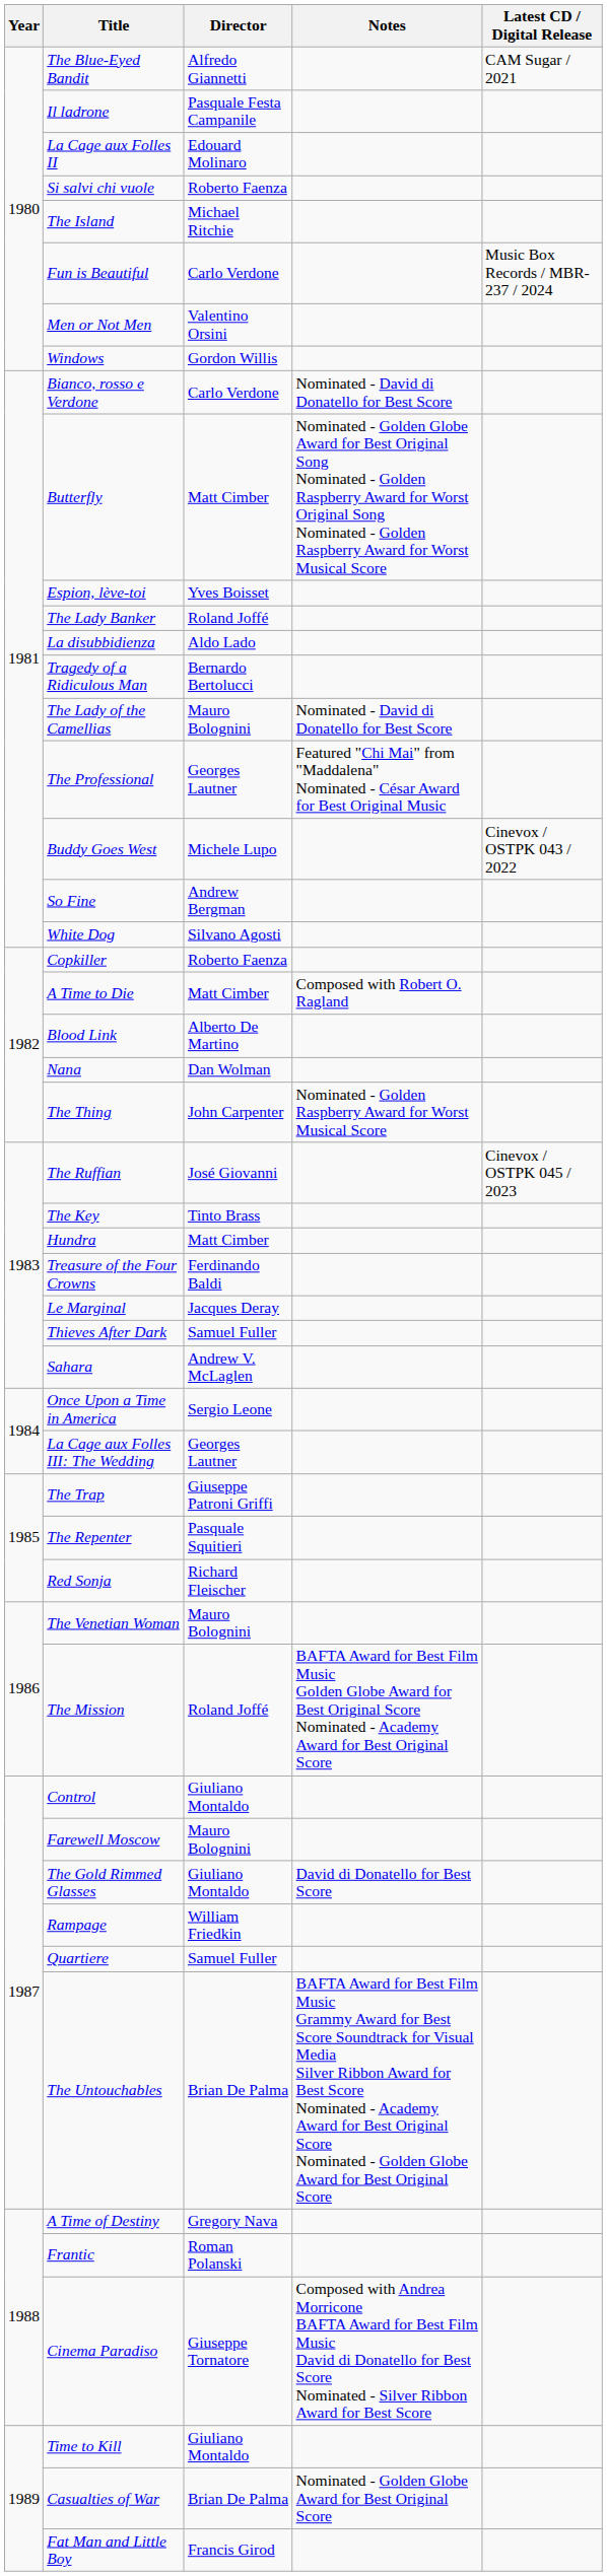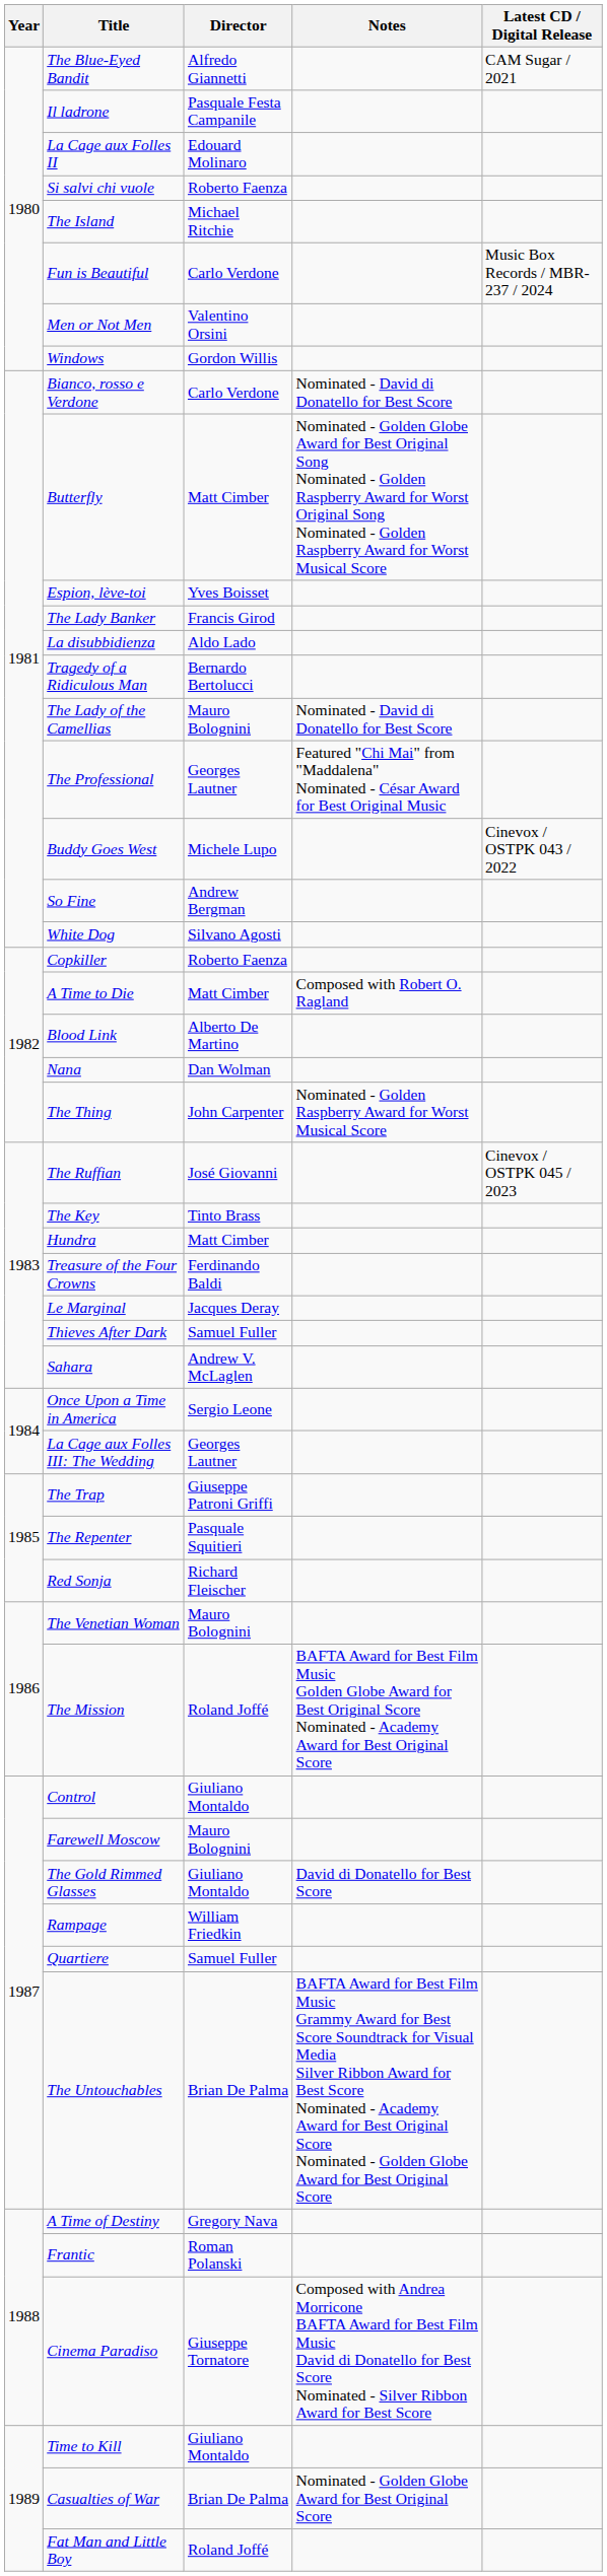 <table class="wikitable sortable">
 <tr>
 <th>Year</th>
 <th>Title</th>
 <th>Director</th>
 <th>Notes</th>
 <th>Latest CD / Digital Release</th>
 </tr>
 <tr>
 <td rowspan="8">1980</td>
 <td><em><a href='#'>The Blue-Eyed Bandit</a></em></td>
 <td><a href='#'>Alfredo Giannetti</a></td>
 <td></td>
 <td>CAM Sugar / 2021</td>
 </tr>
 <tr>
 <td><em><a href='#'>Il ladrone</a></em></td>
 <td><a href='#'>Pasquale Festa Campanile</a></td>
 <td></td>
 <td></td>
 </tr>
 <tr>
 <td><em><a href='#'>La Cage aux Folles II</a></em></td>
 <td><a href='#'>Edouard Molinaro</a></td>
 <td></td>
 <td></td>
 </tr>
 <tr>
 <td><em><a href='#'>Si salvi chi vuole</a></em></td>
 <td><a href='#'>Roberto Faenza</a></td>
 <td></td>
 <td></td>
 </tr>
 <tr>
 <td><em><a href='#'>The Island</a></em></td>
 <td><a href='#'>Michael Ritchie</a></td>
 <td></td>
 <td></td>
 </tr>
 <tr>
 <td><em><a href='#'>Fun is Beautiful</a></em></td>
 <td><a href='#'>Carlo Verdone</a></td>
 <td></td>
 <td>Music Box Records / MBR-237 / 2024</td>
 </tr>
 <tr>
 <td><em><a href='#'>Men or Not Men</a></em></td>
 <td><a href='#'>Valentino Orsini</a></td>
 <td></td>
 <td></td>
 </tr>
 <tr>
 <td><em><a href='#'>Windows</a></em></td>
 <td><a href='#'>Gordon Willis</a></td>
 <td></td>
 <td></td>
 </tr>
 <tr>
 <td rowspan="11">1981</td>
 <td><em><a href='#'>Bianco, rosso e Verdone</a></em></td>
 <td><a href='#'>Carlo Verdone</a></td>
 <td>Nominated - <a href='#'>David di Donatello for Best Score</a></td>
 <td></td>
 </tr>
 <tr>
 <td><em><a href='#'>Butterfly</a></em></td>
 <td><a href='#'>Matt Cimber</a></td>
 <td>Nominated - <a href='#'>Golden Globe Award for Best Original Song</a><br>Nominated - <a href='#'>Golden Raspberry Award for Worst Original Song</a><br>Nominated - <a href='#'>Golden Raspberry Award for Worst Musical Score</a></td>
 <td></td>
 </tr>
 <tr>
 <td><em><a href='#'>Espion, lève-toi</a></em></td>
 <td><a href='#'>Yves Boisset</a></td>
 <td></td>
 <td></td>
 </tr>
 <tr>
 <td><em><a href='#'>The Lady Banker</a></em></td>
-<td><a href='#'>Roland Joffé</a></td>
+<td><a href='#'>Francis Girod</a></td>
 <td></td>
 <td></td>
 </tr>
 <tr>
 <td><em><a href='#'>La disubbidienza</a></em></td>
 <td><a href='#'>Aldo Lado</a></td>
 <td></td>
 <td></td>
 </tr>
 <tr>
 <td><em><a href='#'>Tragedy of a Ridiculous Man</a></em></td>
 <td><a href='#'>Bernardo Bertolucci</a></td>
 <td></td>
 <td></td>
 </tr>
 <tr>
 <td><em><a href='#'>The Lady of the Camellias</a></em></td>
 <td><a href='#'>Mauro Bolognini</a></td>
 <td>Nominated - <a href='#'>David di Donatello for Best Score</a></td>
 <td></td>
 </tr>
 <tr>
 <td><em><a href='#'>The Professional</a></em></td>
 <td><a href='#'>Georges Lautner</a></td>
 <td>Featured "<a href='#'>Chi Mai</a>" from "Maddalena"<br>Nominated - <a href='#'>César Award for Best Original Music</a></td>
 <td></td>
 </tr>
 <tr>
 <td><em><a href='#'>Buddy Goes West</a></em></td>
 <td><a href='#'>Michele Lupo</a></td>
 <td></td>
 <td>Cinevox / OSTPK 043 / 2022</td>
 </tr>
 <tr>
 <td><em><a href='#'>So Fine</a></em></td>
 <td><a href='#'>Andrew Bergman</a></td>
 <td></td>
 <td></td>
 </tr>
 <tr>
 <td><em><a href='#'>White Dog</a></em></td>
 <td><a href='#'>Silvano Agosti</a></td>
 <td></td>
 <td></td>
 </tr>
 <tr>
 <td rowspan="5">1982</td>
 <td><em><a href='#'>Copkiller</a></em></td>
 <td><a href='#'>Roberto Faenza</a></td>
 <td></td>
 <td></td>
 </tr>
 <tr>
 <td><a href='#'><em>A Time to Die</em></a></td>
 <td><a href='#'>Matt Cimber</a></td>
 <td>Composed with <a href='#'>Robert O. Ragland</a></td>
 <td></td>
 </tr>
 <tr>
 <td><em><a href='#'>Blood Link</a></em></td>
 <td><a href='#'>Alberto De Martino</a></td>
 <td></td>
 <td></td>
 </tr>
 <tr>
 <td><em><a href='#'>Nana</a></em></td>
 <td><a href='#'>Dan Wolman</a></td>
 <td></td>
 <td></td>
 </tr>
 <tr>
 <td><em><a href='#'>The Thing</a></em></td>
 <td><a href='#'>John Carpenter</a></td>
 <td>Nominated - <a href='#'>Golden Raspberry Award for Worst Musical Score</a></td>
 <td></td>
 </tr>
 <tr>
 <td rowspan="7">1983</td>
 <td><em><a href='#'>The Ruffian</a></em></td>
 <td><a href='#'>José Giovanni</a></td>
 <td></td>
 <td>Cinevox / OSTPK 045 / 2023</td>
 </tr>
 <tr>
 <td><em><a href='#'>The Key</a></em></td>
 <td><a href='#'>Tinto Brass</a></td>
 <td></td>
 <td></td>
 </tr>
 <tr>
 <td><em><a href='#'>Hundra</a></em></td>
 <td><a href='#'>Matt Cimber</a></td>
 <td></td>
 <td></td>
 </tr>
 <tr>
 <td><em><a href='#'>Treasure of the Four Crowns</a></em></td>
 <td><a href='#'>Ferdinando Baldi</a></td>
 <td></td>
 <td></td>
 </tr>
 <tr>
 <td><em><a href='#'>Le Marginal</a></em></td>
 <td><a href='#'>Jacques Deray</a></td>
 <td></td>
 <td></td>
 </tr>
 <tr>
 <td><em><a href='#'>Thieves After Dark</a></em></td>
 <td><a href='#'>Samuel Fuller</a></td>
 <td></td>
 <td></td>
 </tr>
 <tr>
 <td><em><a href='#'>Sahara</a></em></td>
 <td><a href='#'>Andrew V. McLaglen</a></td>
 <td></td>
 <td></td>
 </tr>
 <tr>
 <td rowspan="2">1984</td>
 <td><em><a href='#'>Once Upon a Time in America</a></em></td>
 <td><a href='#'>Sergio Leone</a></td>
 <td></td>
 <td></td>
 </tr>
 <tr>
 <td><a href='#'><em>La Cage aux Folles III: The Wedding</em></a></td>
 <td><a href='#'>Georges Lautner</a></td>
 <td></td>
 <td></td>
 </tr>
 <tr>
 <td rowspan="3">1985</td>
 <td><em><a href='#'>The Trap</a></em></td>
 <td><a href='#'>Giuseppe Patroni Griffi</a></td>
 <td></td>
 <td></td>
 </tr>
 <tr>
 <td><em><a href='#'>The Repenter</a></em></td>
 <td><a href='#'>Pasquale Squitieri</a></td>
 <td></td>
 <td></td>
 </tr>
 <tr>
 <td><em><a href='#'>Red Sonja</a></em></td>
 <td><a href='#'>Richard Fleischer</a></td>
 <td></td>
 <td></td>
 </tr>
 <tr>
 <td rowspan="2">1986</td>
 <td><em><a href='#'>The Venetian Woman</a></em></td>
 <td><a href='#'>Mauro Bolognini</a></td>
 <td></td>
 <td></td>
 </tr>
 <tr>
 <td><em><a href='#'>The Mission</a></em></td>
 <td><a href='#'>Roland Joffé</a></td>
 <td><a href='#'>BAFTA Award for Best Film Music</a><br><a href='#'>Golden Globe Award for Best Original Score</a><br>Nominated - <a href='#'>Academy Award for Best Original Score</a></td>
 <td></td>
 </tr>
 <tr>
 <td rowspan="6">1987</td>
 <td><em><a href='#'>Control</a></em></td>
 <td><a href='#'>Giuliano Montaldo</a></td>
 <td></td>
 <td></td>
 </tr>
 <tr>
 <td><em><a href='#'>Farewell Moscow</a></em></td>
 <td><a href='#'>Mauro Bolognini</a></td>
 <td></td>
 <td></td>
 </tr>
 <tr>
 <td><em><a href='#'>The Gold Rimmed Glasses</a></em></td>
 <td><a href='#'>Giuliano Montaldo</a></td>
 <td><a href='#'>David di Donatello for Best Score</a></td>
 <td></td>
 </tr>
 <tr>
 <td><a href='#'><em>Rampage</em></a></td>
 <td><a href='#'>William Friedkin</a></td>
 <td></td>
 <td></td>
 </tr>
 <tr>
 <td><a href='#'><em>Quartiere</em></a></td>
 <td><a href='#'>Samuel Fuller</a></td>
 <td></td>
 <td></td>
 </tr>
 <tr>
 <td><em><a href='#'>The Untouchables</a></em></td>
 <td><a href='#'>Brian De Palma</a></td>
 <td><a href='#'>BAFTA Award for Best Film Music</a><br><a href='#'>Grammy Award for Best Score Soundtrack for Visual Media</a><br><a href='#'>Silver Ribbon Award for Best Score</a><br>Nominated - <a href='#'>Academy Award for Best Original Score</a><br>Nominated - <a href='#'>Golden Globe Award for Best Original Score</a></td>
 <td></td>
 </tr>
 <tr>
 <td rowspan="3">1988</td>
 <td><em><a href='#'>A Time of Destiny</a></em></td>
 <td><a href='#'>Gregory Nava</a></td>
 <td></td>
 <td></td>
 </tr>
 <tr>
 <td><em><a href='#'>Frantic</a></em></td>
 <td><a href='#'>Roman Polanski</a></td>
 <td></td>
 <td></td>
 </tr>
 <tr>
 <td><em><a href='#'>Cinema Paradiso</a></em></td>
 <td><a href='#'>Giuseppe Tornatore</a></td>
 <td>Composed with <a href='#'>Andrea Morricone</a><br><a href='#'>BAFTA Award for Best Film Music</a><br><a href='#'>David di Donatello for Best Score</a><br>Nominated - <a href='#'>Silver Ribbon Award for Best Score</a></td>
 <td></td>
 </tr>
 <tr>
 <td rowspan="3">1989</td>
 <td><em><a href='#'>Time to Kill</a></em></td>
 <td><a href='#'>Giuliano Montaldo</a></td>
 <td></td>
 <td></td>
 </tr>
 <tr>
 <td><em><a href='#'>Casualties of War</a></em></td>
 <td><a href='#'>Brian De Palma</a></td>
 <td>Nominated - <a href='#'>Golden Globe Award for Best Original Score</a></td>
 <td></td>
 </tr>
 <tr>
 <td><em><a href='#'>Fat Man and Little Boy</a></em></td>
-<td><a href='#'>Francis Girod</a></td>
+<td><a href='#'>Roland Joffé</a></td>
 <td></td>
 <td></td>
 </tr>
 </table>
